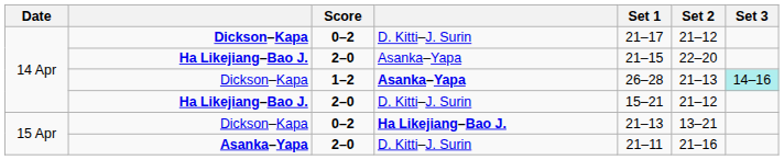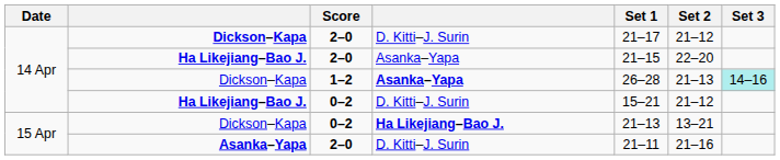 <table class="wikitable" style="text-align: center; font-size:90% ">
 <tr>
 <th width="60">Date</th>
 <th align="right" width="250"></th>
 <th width="60">Score</th>
 <th align="left" width="250"></th>
 <th width="50">Set 1</th>
 <th width="50">Set 2</th>
 <th width="50">Set 3</th>
 </tr>
 <tr>
 <td rowspan=4>14 Apr</td>
 <td align=right><strong><a href='#'>Dickson</a>–<a href='#'>Kapa</a> </strong></td>
-<td align=center><strong>0–2</strong></td>
+<td align=center><strong>2–0</strong></td>
 <td align=left> <a href='#'>D. Kitti</a>–<a href='#'>J. Surin</a></td>
 <td>21–17</td>
 <td>21–12</td>
 <td></td>
 </tr>
 <tr>
 <td align=right><strong><a href='#'>Ha Likejiang</a>–<a href='#'>Bao J.</a> </strong></td>
 <td align=center><strong>2–0</strong></td>
 <td align=left> <a href='#'>Asanka</a>–<a href='#'>Yapa</a></td>
 <td>21–15</td>
 <td>22–20</td>
 <td></td>
 </tr>
 <tr>
 <td align=right><a href='#'>Dickson</a>–<a href='#'>Kapa</a> </td>
 <td align=center><strong>1–2</strong></td>
 <td align=left><strong> <a href='#'>Asanka</a>–<a href='#'>Yapa</a></strong></td>
 <td>26–28</td>
 <td>21–13</td>
 <td style="background: paleturquoise;">14–16</td>
 </tr>
 <tr>
 <td align=right><strong><a href='#'>Ha Likejiang</a>–<a href='#'>Bao J.</a> </strong></td>
-<td align=center><strong>2–0</strong></td>
+<td align=center><strong>0–2</strong></td>
 <td align=left> <a href='#'>D. Kitti</a>–<a href='#'>J. Surin</a></td>
 <td>15–21</td>
 <td>21–12</td>
 <td></td>
 </tr>
 <tr>
 <td rowspan=2>15 Apr</td>
 <td align=right><a href='#'>Dickson</a>–<a href='#'>Kapa</a> </td>
 <td align=center><strong>0–2</strong></td>
 <td align=left><strong> <a href='#'>Ha Likejiang</a>–<a href='#'>Bao J.</a></strong></td>
 <td>21–13</td>
 <td>13–21</td>
 <td></td>
 </tr>
 <tr>
 <td align=right><strong><a href='#'>Asanka</a>–<a href='#'>Yapa</a> </strong></td>
 <td align=center><strong>2–0</strong></td>
 <td align=left> <a href='#'>D. Kitti</a>–<a href='#'>J. Surin</a></td>
 <td>21–11</td>
 <td>21–16</td>
 <td></td>
 </tr>
 </table>
